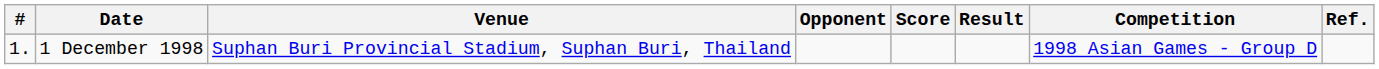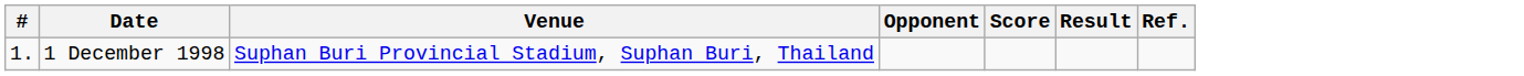 <table class="wikitable">
 <tr>
 <th>#</th>
 <th>Date</th>
 <th>Venue</th>
 <th>Opponent</th>
 <th>Score</th>
 <th>Result</th>
-<th>Competition</th>
 <th>Ref.</th>
 </tr>
 <tr>
 <td>1.</td>
 <td>1 December 1998</td>
 <td><a href='#'>Suphan Buri Provincial Stadium</a>, <a href='#'>Suphan Buri</a>, <a href='#'>Thailand</a></td>
 <td></td>
 <td></td>
 <td></td>
-<td><a href='#'>1998 Asian Games - Group D</a></td>
 <td></td>
 </tr>
 </table>
